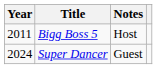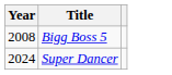 <table class="wikitable sortable plainrowheaders">
 <tr>
 <th scope="col">Year</th>
 <th scope="col">Title</th>
-<th scope="col" class="unsortable">Notes</th>
 <th scope="col" class="unsortable"></th>
 </tr>
 <tr>
-<td>2011</td>
+<td>2008</td>
 <td><em><a href='#'>Bigg Boss 5</a></em></td>
-<td>Host</td>
 <td style="text-align:center;"></td>
 </tr>
 <tr>
 <td>2024</td>
 <td><em><a href='#'>Super Dancer</a></em></td>
-<td>Guest</td>
 <td style="text-align:center;"></td>
 </tr>
 </table>
